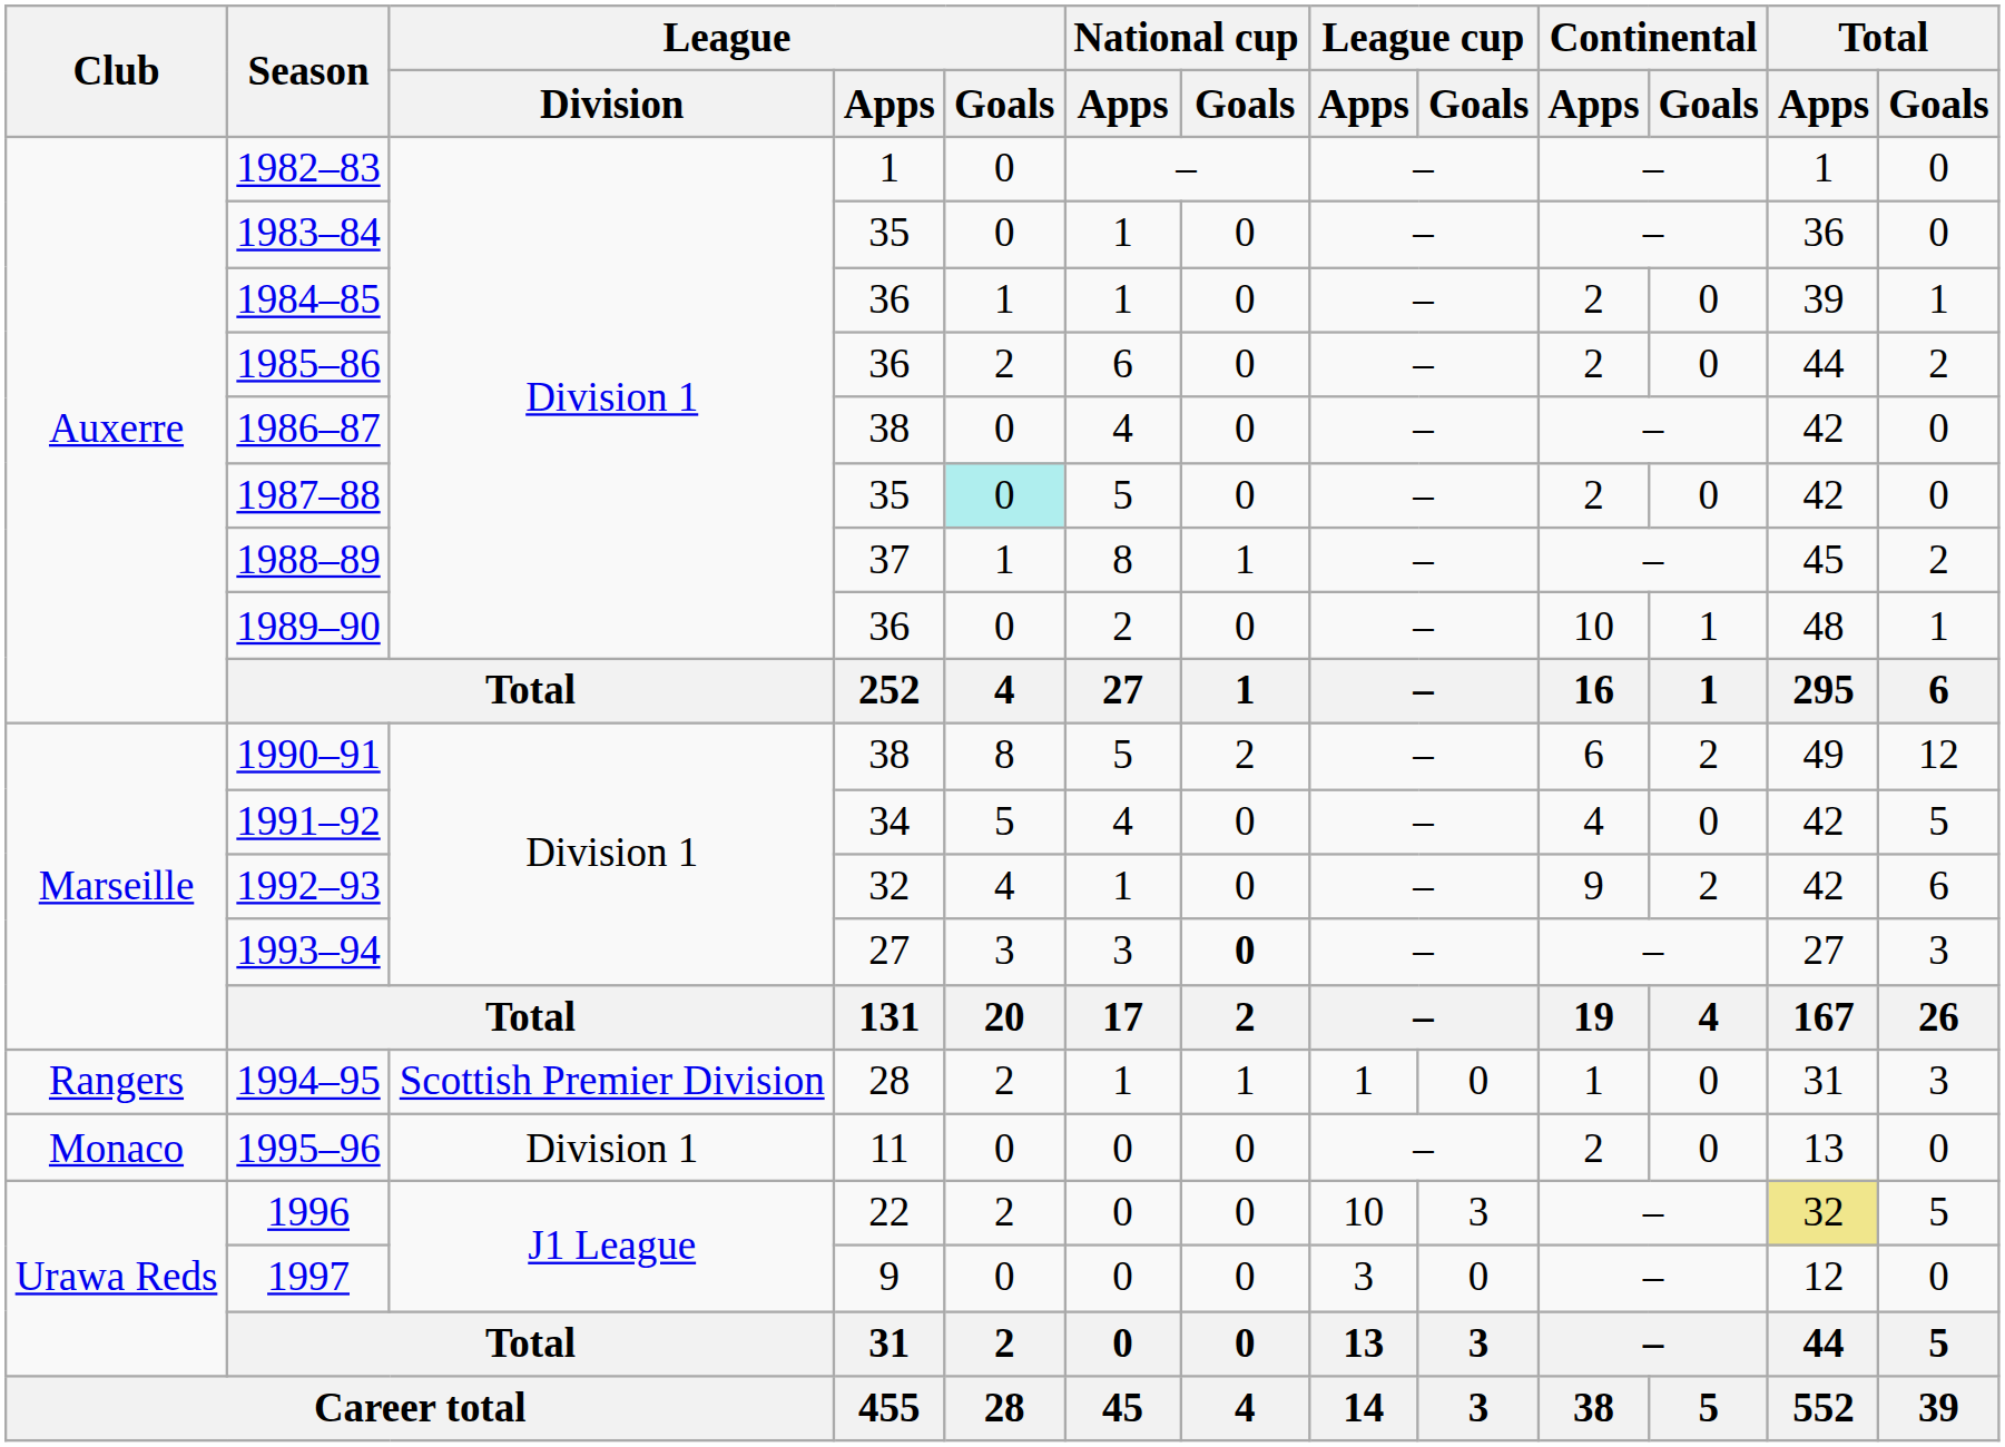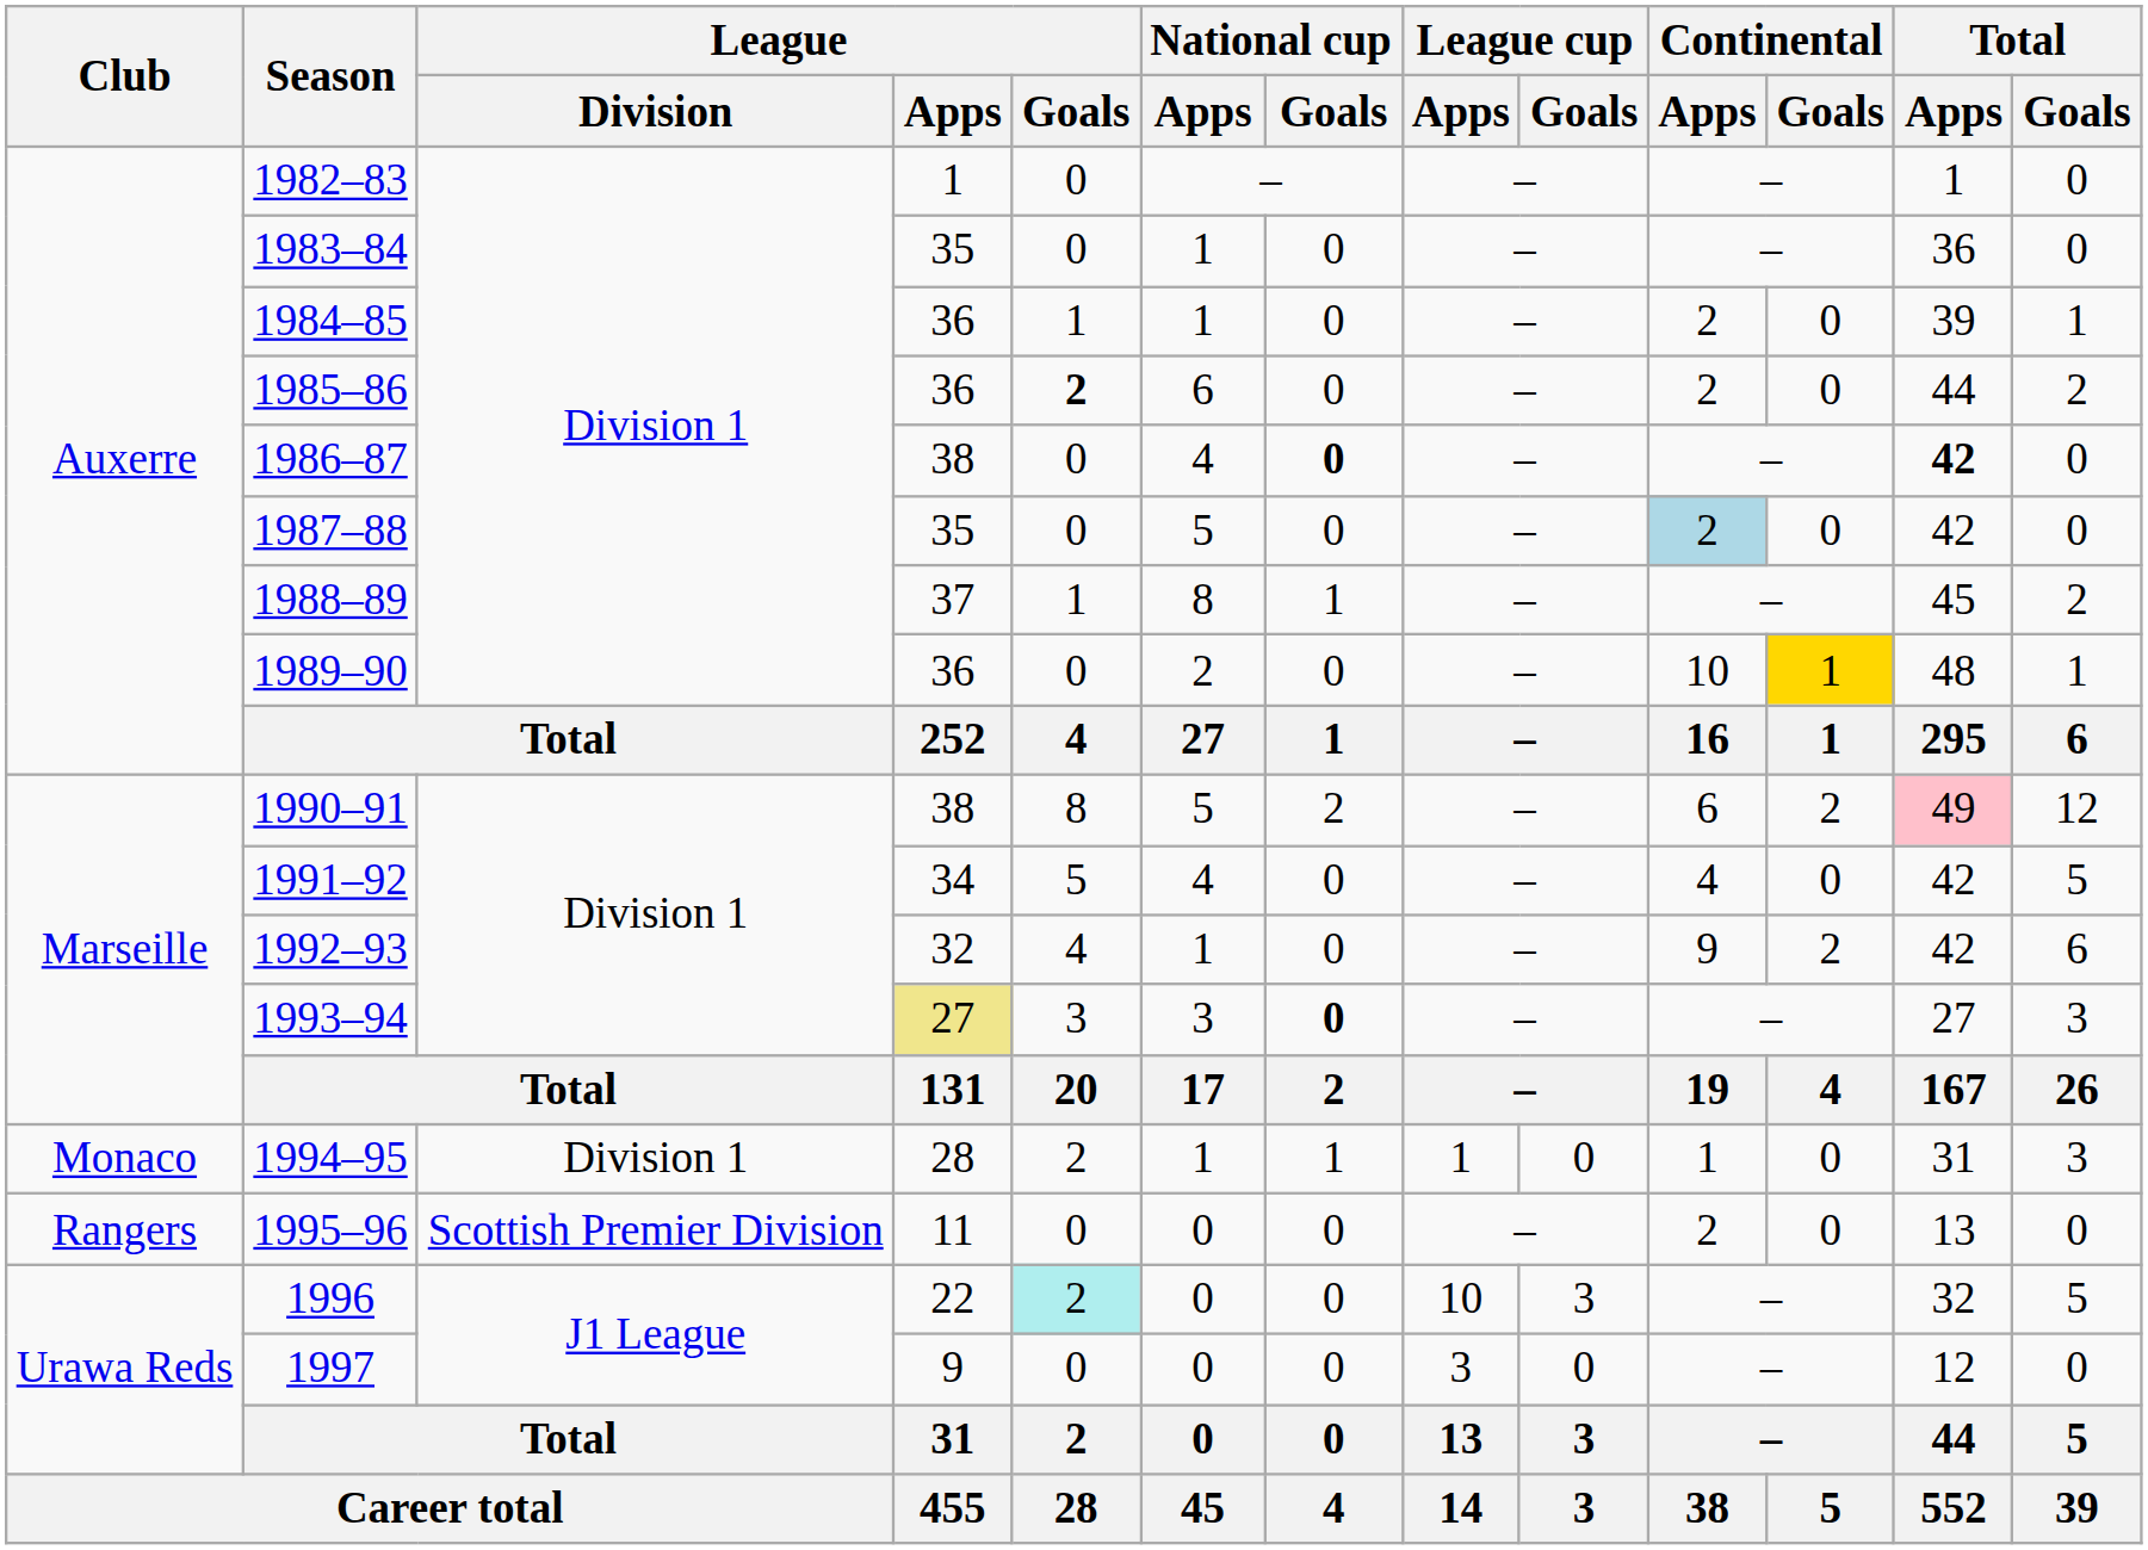 <table class="wikitable" style="text-align:center">
 <tr>
 <th rowspan="2">Club</th>
 <th rowspan="2">Season</th>
 <th colspan="3">League</th>
 <th colspan="2">National cup</th>
 <th colspan="2">League cup</th>
 <th colspan="2">Continental</th>
 <th colspan="2">Total</th>
 </tr>
 <tr>
 <th>Division</th>
 <th>Apps</th>
 <th>Goals</th>
 <th>Apps</th>
 <th>Goals</th>
 <th>Apps</th>
 <th>Goals</th>
 <th>Apps</th>
 <th>Goals</th>
 <th>Apps</th>
 <th>Goals</th>
 </tr>
 <tr>
 <td rowspan="9"><a href='#'>Auxerre</a></td>
 <td><a href='#'>1982–83</a></td>
 <td rowspan="8"><a href='#'>Division 1</a></td>
 <td>1</td>
 <td>0</td>
 <td colspan="2">–</td>
 <td colspan="2">–</td>
 <td colspan="2">–</td>
 <td>1</td>
 <td>0</td>
 </tr>
 <tr>
 <td><a href='#'>1983–84</a></td>
 <td>35</td>
 <td>0</td>
 <td>1</td>
 <td>0</td>
 <td colspan="2">–</td>
 <td colspan="2">–</td>
 <td>36</td>
 <td>0</td>
 </tr>
 <tr>
 <td><a href='#'>1984–85</a></td>
 <td>36</td>
 <td>1</td>
 <td>1</td>
 <td>0</td>
 <td colspan="2">–</td>
 <td>2</td>
 <td>0</td>
 <td>39</td>
 <td>1</td>
 </tr>
 <tr>
 <td><a href='#'>1985–86</a></td>
 <td>36</td>
-<td>2</td>
+<td><strong>2</strong></td>
 <td>6</td>
 <td>0</td>
 <td colspan="2">–</td>
 <td>2</td>
 <td>0</td>
 <td>44</td>
 <td>2</td>
 </tr>
 <tr>
 <td><a href='#'>1986–87</a></td>
 <td>38</td>
 <td>0</td>
 <td>4</td>
-<td>0</td>
+<td><strong>0</strong></td>
 <td colspan="2">–</td>
 <td colspan="2">–</td>
-<td>42</td>
+<td><strong>42</strong></td>
 <td>0</td>
 </tr>
 <tr>
 <td><a href='#'>1987–88</a></td>
 <td>35</td>
-<td style="background: paleturquoise;">0</td>
+<td>0</td>
 <td>5</td>
 <td>0</td>
 <td colspan="2">–</td>
-<td>2</td>
+<td style="background: lightblue;">2</td>
 <td>0</td>
 <td>42</td>
 <td>0</td>
 </tr>
 <tr>
 <td><a href='#'>1988–89</a></td>
 <td>37</td>
 <td>1</td>
 <td>8</td>
 <td>1</td>
 <td colspan="2">–</td>
 <td colspan="2">–</td>
 <td>45</td>
 <td>2</td>
 </tr>
 <tr>
 <td><a href='#'>1989–90</a></td>
 <td>36</td>
 <td>0</td>
 <td>2</td>
 <td>0</td>
 <td colspan="2">–</td>
 <td>10</td>
-<td>1</td>
+<td style="background: gold;">1</td>
 <td>48</td>
 <td>1</td>
 </tr>
 <tr>
 <th colspan="2">Total</th>
 <th>252</th>
 <th>4</th>
 <th>27</th>
 <th>1</th>
 <th colspan="2">–</th>
 <th>16</th>
 <th>1</th>
 <th>295</th>
 <th>6</th>
 </tr>
 <tr>
 <td rowspan="5"><a href='#'>Marseille</a></td>
 <td><a href='#'>1990–91</a></td>
 <td rowspan="4">Division 1</td>
 <td>38</td>
 <td>8</td>
 <td>5</td>
 <td>2</td>
 <td colspan="2">–</td>
 <td>6</td>
 <td>2</td>
-<td>49</td>
+<td style="background: pink;">49</td>
 <td>12</td>
 </tr>
 <tr>
 <td><a href='#'>1991–92</a></td>
 <td>34</td>
 <td>5</td>
 <td>4</td>
 <td>0</td>
 <td colspan="2">–</td>
 <td>4</td>
 <td>0</td>
 <td>42</td>
 <td>5</td>
 </tr>
 <tr>
 <td><a href='#'>1992–93</a></td>
 <td>32</td>
 <td>4</td>
 <td>1</td>
 <td>0</td>
 <td colspan="2">–</td>
 <td>9</td>
 <td>2</td>
 <td>42</td>
 <td>6</td>
 </tr>
 <tr>
 <td><a href='#'>1993–94</a></td>
-<td>27</td>
+<td style="background: khaki;">27</td>
 <td>3</td>
 <td>3</td>
 <td><strong>0</strong></td>
 <td colspan="2">–</td>
 <td colspan="2">–</td>
 <td>27</td>
 <td>3</td>
 </tr>
 <tr>
 <th colspan="2">Total</th>
 <th>131</th>
 <th>20</th>
 <th>17</th>
 <th>2</th>
 <th colspan="2">–</th>
 <th>19</th>
 <th>4</th>
 <th>167</th>
 <th>26</th>
 </tr>
 <tr>
-<td><a href='#'>Rangers</a></td>
+<td><a href='#'>Monaco</a></td>
 <td><a href='#'>1994–95</a></td>
-<td><a href='#'>Scottish Premier Division</a></td>
+<td>Division 1</td>
 <td>28</td>
 <td>2</td>
 <td>1</td>
 <td>1</td>
 <td>1</td>
 <td>0</td>
 <td>1</td>
 <td>0</td>
 <td>31</td>
 <td>3</td>
 </tr>
 <tr>
-<td><a href='#'>Monaco</a></td>
+<td><a href='#'>Rangers</a></td>
 <td><a href='#'>1995–96</a></td>
-<td>Division 1</td>
+<td><a href='#'>Scottish Premier Division</a></td>
 <td>11</td>
 <td>0</td>
 <td>0</td>
 <td>0</td>
 <td colspan="2">–</td>
 <td>2</td>
 <td>0</td>
 <td>13</td>
 <td>0</td>
 </tr>
 <tr>
 <td rowspan="3"><a href='#'>Urawa Reds</a></td>
 <td><a href='#'>1996</a></td>
 <td rowspan="2"><a href='#'>J1 League</a></td>
 <td>22</td>
-<td>2</td>
+<td style="background: paleturquoise;">2</td>
 <td>0</td>
 <td>0</td>
 <td>10</td>
 <td>3</td>
 <td colspan="2">–</td>
-<td style="background: khaki;">32</td>
+<td>32</td>
 <td>5</td>
 </tr>
 <tr>
 <td><a href='#'>1997</a></td>
 <td>9</td>
 <td>0</td>
 <td>0</td>
 <td>0</td>
 <td>3</td>
 <td>0</td>
 <td colspan="2">–</td>
 <td>12</td>
 <td>0</td>
 </tr>
 <tr>
 <th colspan="2">Total</th>
 <th>31</th>
 <th>2</th>
 <th>0</th>
 <th>0</th>
 <th>13</th>
 <th>3</th>
 <th colspan="2">–</th>
 <th>44</th>
 <th>5</th>
 </tr>
 <tr>
 <th colspan="3">Career total</th>
 <th>455</th>
 <th>28</th>
 <th>45</th>
 <th>4</th>
 <th>14</th>
 <th>3</th>
 <th>38</th>
 <th>5</th>
 <th>552</th>
 <th>39</th>
 </tr>
 </table>
